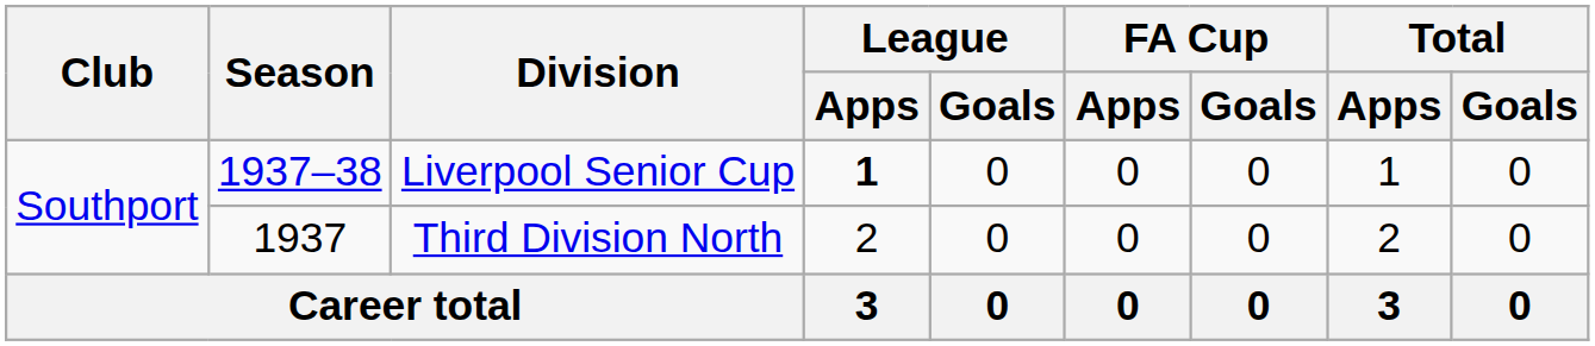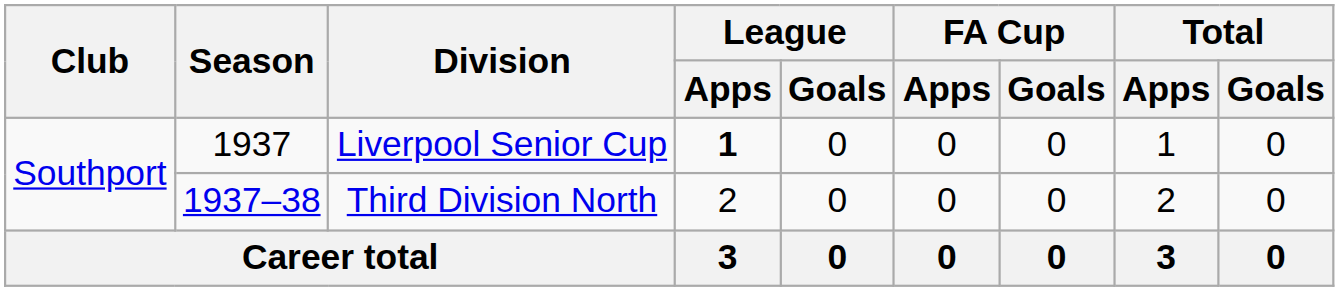 <table class="wikitable" style="text-align:center;">
 <tr>
 <th rowspan="2">Club</th>
 <th rowspan="2">Season</th>
 <th rowspan="2">Division</th>
 <th colspan="2">League</th>
 <th colspan="2">FA Cup</th>
 <th colspan="2">Total</th>
 </tr>
 <tr>
 <th>Apps</th>
 <th>Goals</th>
 <th>Apps</th>
 <th>Goals</th>
 <th>Apps</th>
 <th>Goals</th>
 </tr>
 <tr>
 <td rowspan="2"><a href='#'>Southport</a></td>
-<td><a href='#'>1937–38</a></td>
+<td>1937</td>
 <td><a href='#'>Liverpool Senior Cup</a></td>
 <td><strong>1</strong></td>
 <td>0</td>
 <td>0</td>
 <td>0</td>
 <td>1</td>
 <td>0</td>
 </tr>
 <tr>
-<td>1937</td>
+<td><a href='#'>1937–38</a></td>
 <td><a href='#'>Third Division North</a></td>
 <td>2</td>
 <td>0</td>
 <td>0</td>
 <td>0</td>
 <td>2</td>
 <td>0</td>
 </tr>
 <tr>
 <th colspan="3">Career total</th>
 <th>3</th>
 <th>0</th>
 <th>0</th>
 <th>0</th>
 <th>3</th>
 <th>0</th>
 </tr>
 </table>
